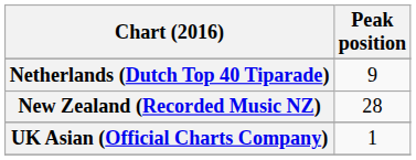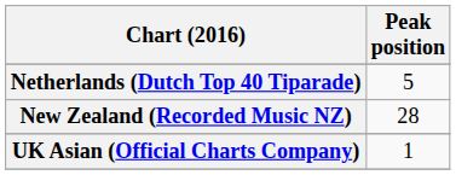 <table class="wikitable sortable plainrowheaders" style="text-align:center">
 <tr>
 <th scope="col">Chart (2016)</th>
 <th scope="col">Peak<br> position</th>
 </tr>
 <tr>
 </tr>
 <tr>
 </tr>
 <tr>
 </tr>
 <tr>
 </tr>
 <tr>
 <th scope="row">Netherlands (<a href='#'>Dutch Top 40 Tiparade</a>)</th>
-<td>9</td>
+<td>5</td>
 </tr>
 <tr>
 <th scope="row">New Zealand (<a href='#'>Recorded Music NZ</a>)</th>
 <td>28</td>
 </tr>
 <tr>
 </tr>
 <tr>
 </tr>
 <tr>
 </tr>
 <tr>
 </tr>
 <tr>
 <th scope="row">UK Asian (<a href='#'>Official Charts Company</a>)</th>
 <td>1</td>
 </tr>
 <tr>
 </tr>
 </table>
